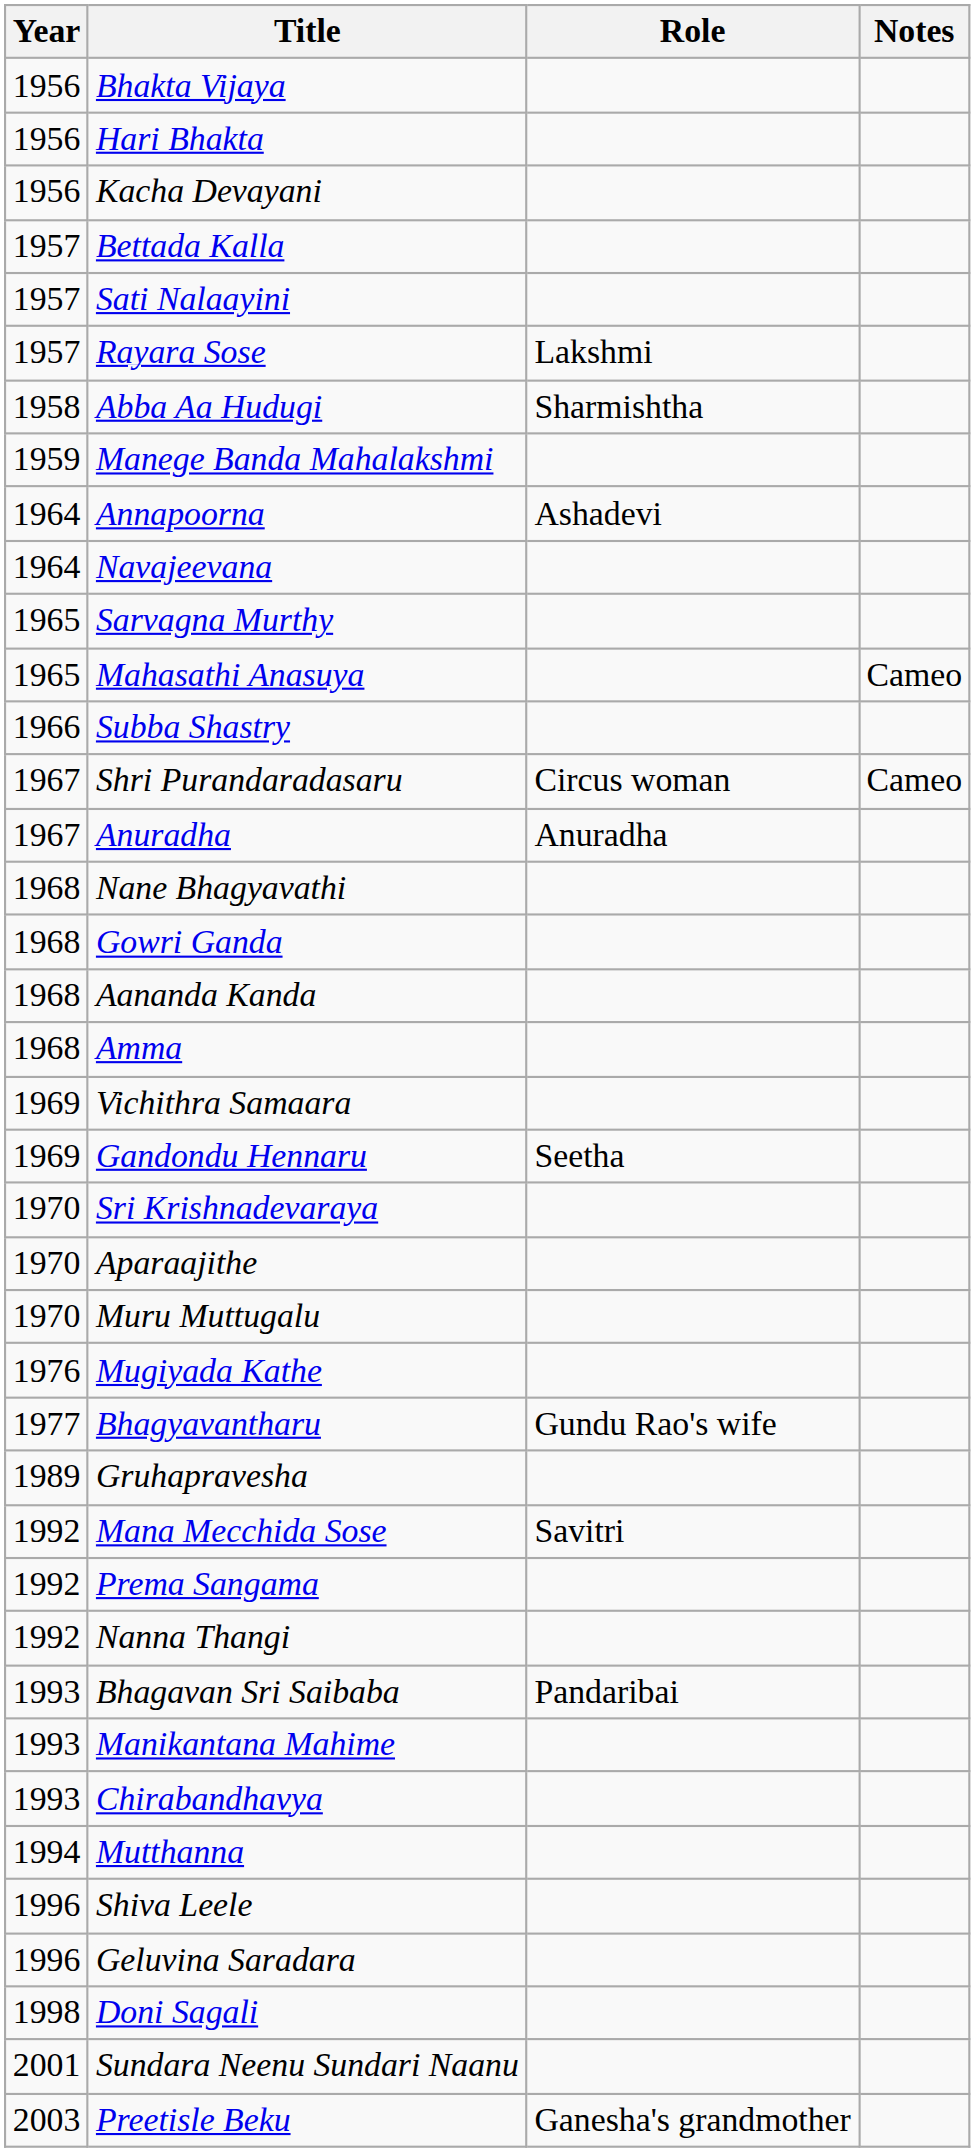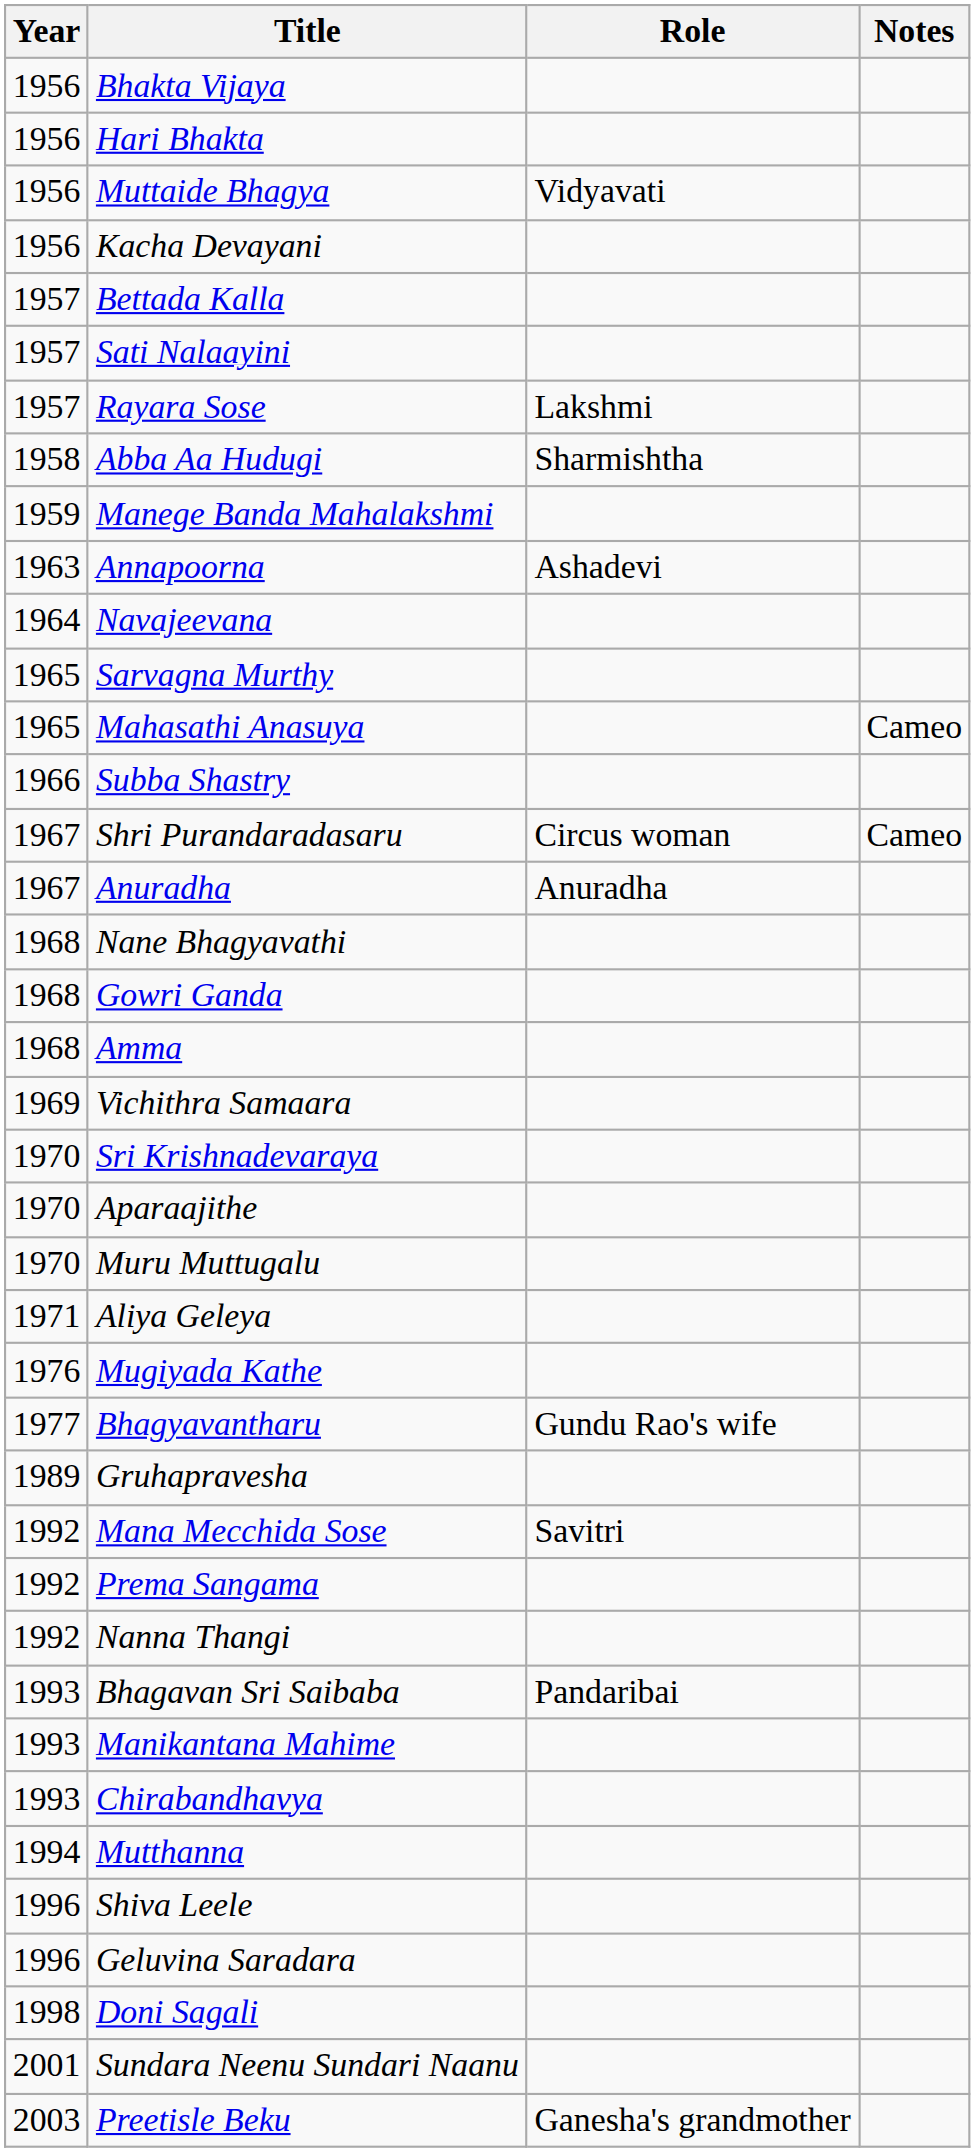 <table class="wikitable">
 <tr>
 <th>Year</th>
 <th>Title</th>
 <th>Role</th>
 <th>Notes</th>
 </tr>
 <tr>
 <td>1956</td>
 <td><em><a href='#'>Bhakta Vijaya</a></em></td>
 <td></td>
 <td></td>
 </tr>
 <tr>
 <td>1956</td>
 <td><em><a href='#'>Hari Bhakta</a></em></td>
 <td></td>
+<td></td>
+</tr>
+<tr>
+<td>1956</td>
+<td><em><a href='#'>Muttaide Bhagya</a></em></td>
+<td>Vidyavati</td>
 <td></td>
 </tr>
 <tr>
 <td>1956</td>
 <td><em>Kacha Devayani</em></td>
 <td></td>
 <td></td>
 </tr>
 <tr>
 <td>1957</td>
 <td><em><a href='#'>Bettada Kalla</a></em></td>
 <td></td>
 <td></td>
 </tr>
 <tr>
 <td>1957</td>
 <td><em><a href='#'>Sati Nalaayini</a></em></td>
 <td></td>
 <td></td>
 </tr>
 <tr>
 <td>1957</td>
 <td><em><a href='#'>Rayara Sose</a></em></td>
 <td>Lakshmi</td>
 <td></td>
 </tr>
 <tr>
 <td>1958</td>
 <td><em><a href='#'>Abba Aa Hudugi</a></em></td>
 <td>Sharmishtha</td>
 <td></td>
 </tr>
 <tr>
 <td>1959</td>
 <td><em><a href='#'>Manege Banda Mahalakshmi</a></em></td>
 <td></td>
 <td></td>
 </tr>
 <tr>
-<td>1964</td>
+<td>1963</td>
 <td><em><a href='#'>Annapoorna</a></em></td>
 <td>Ashadevi</td>
 <td></td>
 </tr>
 <tr>
 <td>1964</td>
 <td><em><a href='#'>Navajeevana</a></em></td>
 <td></td>
 <td></td>
 </tr>
 <tr>
 <td>1965</td>
 <td><em><a href='#'>Sarvagna Murthy</a></em></td>
 <td></td>
 <td></td>
 </tr>
 <tr>
 <td>1965</td>
 <td><em><a href='#'>Mahasathi Anasuya</a></em></td>
 <td></td>
 <td>Cameo</td>
 </tr>
 <tr>
 <td>1966</td>
 <td><em><a href='#'>Subba Shastry</a></em></td>
 <td></td>
 <td></td>
 </tr>
 <tr>
 <td>1967</td>
 <td><em>Shri Purandaradasaru</em></td>
 <td>Circus woman</td>
 <td>Cameo</td>
 </tr>
 <tr>
 <td>1967</td>
 <td><em><a href='#'>Anuradha</a></em></td>
 <td>Anuradha</td>
 <td></td>
 </tr>
 <tr>
 <td>1968</td>
 <td><em>Nane Bhagyavathi</em></td>
 <td></td>
 <td></td>
 </tr>
 <tr>
 <td>1968</td>
 <td><em><a href='#'>Gowri Ganda</a></em></td>
 <td></td>
 <td></td>
 </tr>
 <tr>
 <td>1968</td>
-<td><em>Aananda Kanda</em></td>
-<td></td>
-<td></td>
-</tr>
-<tr>
-<td>1968</td>
 <td><em><a href='#'>Amma</a></em></td>
 <td></td>
 <td></td>
 </tr>
 <tr>
 <td>1969</td>
 <td><em>Vichithra Samaara</em></td>
 <td></td>
-<td></td>
-</tr>
-<tr>
-<td>1969</td>
-<td><em><a href='#'>Gandondu Hennaru</a></em></td>
-<td>Seetha</td>
 <td></td>
 </tr>
 <tr>
 <td>1970</td>
 <td><em><a href='#'>Sri Krishnadevaraya</a></em></td>
 <td></td>
 <td></td>
 </tr>
 <tr>
 <td>1970</td>
 <td><em>Aparaajithe</em></td>
 <td></td>
 <td></td>
 </tr>
 <tr>
 <td>1970</td>
 <td><em>Muru Muttugalu</em></td>
+<td></td>
+<td></td>
+</tr>
+<tr>
+<td>1971</td>
+<td><em>Aliya Geleya</em></td>
 <td></td>
 <td></td>
 </tr>
 <tr>
 <td>1976</td>
 <td><em><a href='#'>Mugiyada Kathe</a></em></td>
 <td></td>
 <td></td>
 </tr>
 <tr>
 <td>1977</td>
 <td><em><a href='#'>Bhagyavantharu</a></em></td>
 <td>Gundu Rao's wife</td>
 <td></td>
 </tr>
 <tr>
 <td>1989</td>
 <td><em>Gruhapravesha</em></td>
 <td></td>
 <td></td>
 </tr>
 <tr>
 <td>1992</td>
 <td><em><a href='#'>Mana Mecchida Sose</a></em></td>
 <td>Savitri</td>
 <td></td>
 </tr>
 <tr>
 <td>1992</td>
 <td><em><a href='#'>Prema Sangama</a></em></td>
 <td></td>
 <td></td>
 </tr>
 <tr>
 <td>1992</td>
 <td><em>Nanna Thangi</em></td>
 <td></td>
 <td></td>
 </tr>
 <tr>
 <td>1993</td>
 <td><em>Bhagavan Sri Saibaba</em></td>
 <td>Pandaribai</td>
 <td></td>
 </tr>
 <tr>
 <td>1993</td>
 <td><em><a href='#'>Manikantana Mahime</a></em></td>
 <td></td>
 <td></td>
 </tr>
 <tr>
 <td>1993</td>
 <td><em><a href='#'>Chirabandhavya</a></em></td>
 <td></td>
 <td></td>
 </tr>
 <tr>
 <td>1994</td>
 <td><em><a href='#'>Mutthanna</a></em></td>
 <td></td>
 <td></td>
 </tr>
 <tr>
 <td>1996</td>
 <td><em> Shiva Leele</em></td>
 <td></td>
 <td></td>
 </tr>
 <tr>
 <td>1996</td>
 <td><em>Geluvina Saradara</em></td>
 <td></td>
 <td></td>
 </tr>
 <tr>
 <td>1998</td>
 <td><em><a href='#'>Doni Sagali</a></em></td>
 <td></td>
 <td></td>
 </tr>
 <tr>
 <td>2001</td>
 <td><em>Sundara Neenu Sundari Naanu</em></td>
 <td></td>
 <td></td>
 </tr>
 <tr>
 <td>2003</td>
 <td><em><a href='#'>Preetisle Beku</a></em></td>
 <td>Ganesha's grandmother</td>
 <td></td>
 </tr>
 </table>
